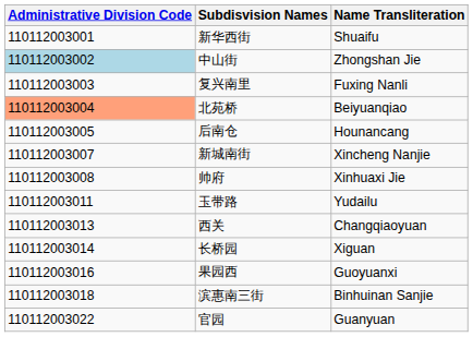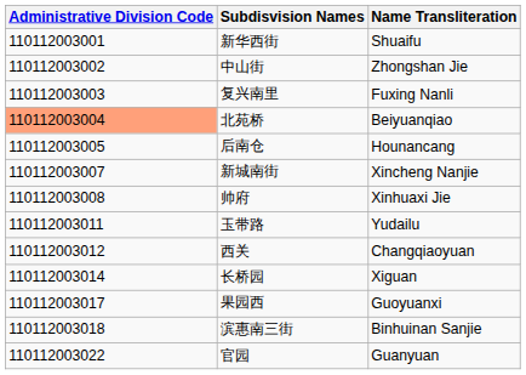 <table class="wikitable sortable">
 <tr>
 <th><a href='#'>Administrative Division Code</a></th>
 <th>Subdisvision Names</th>
 <th>Name Transliteration</th>
 </tr>
 <tr>
 <td>110112003001</td>
 <td>新华西街</td>
 <td>Shuaifu</td>
 </tr>
 <tr>
-<td style="background: lightblue;">110112003002</td>
+<td>110112003002</td>
 <td>中山街</td>
 <td>Zhongshan Jie</td>
 </tr>
 <tr>
 <td>110112003003</td>
 <td>复兴南里</td>
 <td>Fuxing Nanli</td>
 </tr>
 <tr>
 <td style="background: lightsalmon;">110112003004</td>
 <td>北苑桥</td>
 <td>Beiyuanqiao</td>
 </tr>
 <tr>
 <td>110112003005</td>
 <td>后南仓</td>
 <td>Hounancang</td>
 </tr>
 <tr>
 <td>110112003007</td>
 <td>新城南街</td>
 <td>Xincheng Nanjie</td>
 </tr>
 <tr>
 <td>110112003008</td>
 <td>帅府</td>
 <td>Xinhuaxi Jie</td>
 </tr>
 <tr>
 <td>110112003011</td>
 <td>玉带路</td>
 <td>Yudailu</td>
 </tr>
 <tr>
-<td>110112003013</td>
+<td>110112003012</td>
 <td>西关</td>
 <td>Changqiaoyuan</td>
 </tr>
 <tr>
 <td>110112003014</td>
 <td>长桥园</td>
 <td>Xiguan</td>
 </tr>
 <tr>
-<td>110112003016</td>
+<td>110112003017</td>
 <td>果园西</td>
 <td>Guoyuanxi</td>
 </tr>
 <tr>
 <td>110112003018</td>
 <td>滨惠南三街</td>
 <td>Binhuinan Sanjie</td>
 </tr>
 <tr>
 <td>110112003022</td>
 <td>官园</td>
 <td>Guanyuan</td>
 </tr>
 </table>
